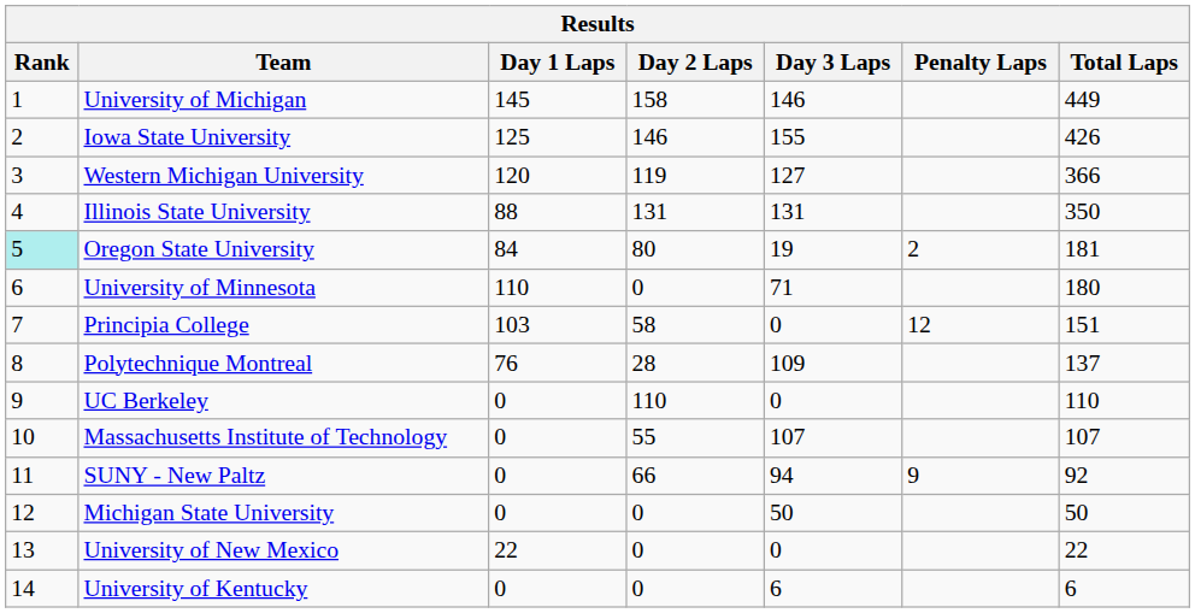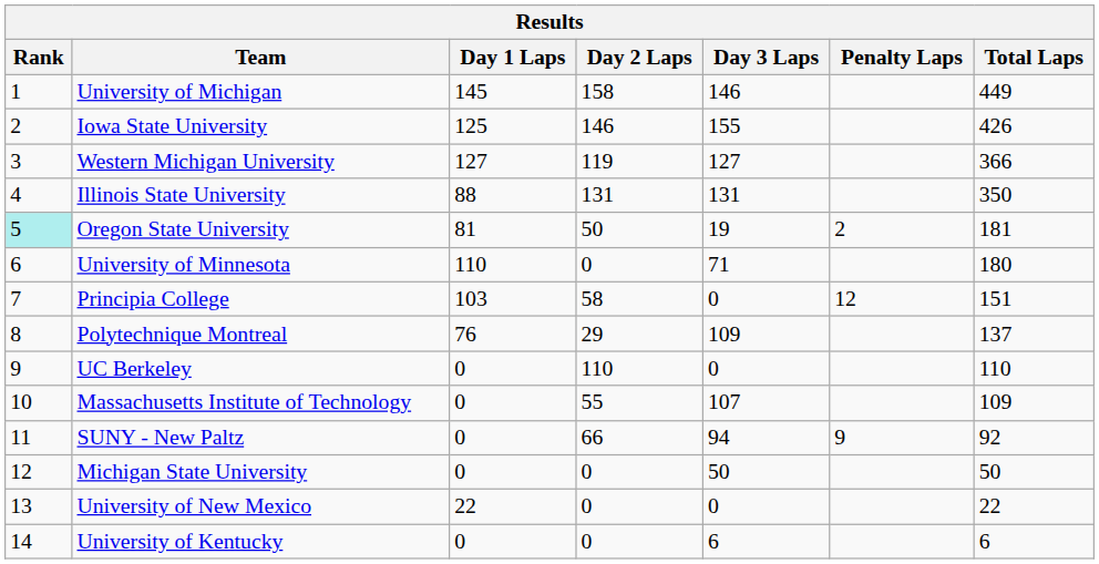 <table class="wikitable collapsible collapsed" style="min-width:50em;">
 <tr>
 <th colspan=7>Results</th>
 </tr>
 <tr>
 <th>Rank</th>
 <th>Team</th>
 <th>Day 1 Laps</th>
 <th>Day 2 Laps</th>
 <th>Day 3 Laps</th>
 <th>Penalty Laps</th>
 <th>Total Laps</th>
 </tr>
 <tr>
 <td>1</td>
 <td><a href='#'>University of Michigan</a></td>
 <td>145</td>
 <td>158</td>
 <td>146</td>
 <td></td>
 <td>449</td>
 </tr>
 <tr>
 <td>2</td>
 <td><a href='#'>Iowa State University</a></td>
 <td>125</td>
 <td>146</td>
 <td>155</td>
 <td></td>
 <td>426</td>
 </tr>
 <tr>
 <td>3</td>
 <td><a href='#'>Western Michigan University</a></td>
-<td>120</td>
+<td>127</td>
 <td>119</td>
 <td>127</td>
 <td></td>
 <td>366</td>
 </tr>
 <tr>
 <td>4</td>
 <td><a href='#'>Illinois State University</a></td>
 <td>88</td>
 <td>131</td>
 <td>131</td>
 <td></td>
 <td>350</td>
 </tr>
 <tr>
 <td style="background: paleturquoise;">5</td>
 <td><a href='#'>Oregon State University</a></td>
-<td>84</td>
-<td>80</td>
+<td>81</td>
+<td>50</td>
 <td>19</td>
 <td>2</td>
 <td>181</td>
 </tr>
 <tr>
 <td>6</td>
 <td><a href='#'>University of Minnesota</a></td>
 <td>110</td>
 <td>0</td>
 <td>71</td>
 <td></td>
 <td>180</td>
 </tr>
 <tr>
 <td>7</td>
 <td><a href='#'>Principia College</a></td>
 <td>103</td>
 <td>58</td>
 <td>0</td>
 <td>12</td>
 <td>151</td>
 </tr>
 <tr>
 <td>8</td>
 <td><a href='#'>Polytechnique Montreal</a></td>
 <td>76</td>
-<td>28</td>
+<td>29</td>
 <td>109</td>
 <td></td>
 <td>137</td>
 </tr>
 <tr>
 <td>9</td>
 <td><a href='#'>UC Berkeley</a></td>
 <td>0</td>
 <td>110</td>
 <td>0</td>
 <td></td>
 <td>110</td>
 </tr>
 <tr>
 <td>10</td>
 <td><a href='#'>Massachusetts Institute of Technology</a></td>
 <td>0</td>
 <td>55</td>
 <td>107</td>
 <td></td>
-<td>107</td>
+<td>109</td>
 </tr>
 <tr>
 <td>11</td>
 <td><a href='#'>SUNY - New Paltz</a></td>
 <td>0</td>
 <td>66</td>
 <td>94</td>
 <td>9</td>
 <td>92</td>
 </tr>
 <tr>
 <td>12</td>
 <td><a href='#'>Michigan State University</a></td>
 <td>0</td>
 <td>0</td>
 <td>50</td>
 <td></td>
 <td>50</td>
 </tr>
 <tr>
 <td>13</td>
 <td><a href='#'>University of New Mexico</a></td>
 <td>22</td>
 <td>0</td>
 <td>0</td>
 <td></td>
 <td>22</td>
 </tr>
 <tr>
 <td>14</td>
 <td><a href='#'>University of Kentucky</a></td>
 <td>0</td>
 <td>0</td>
 <td>6</td>
 <td></td>
 <td>6</td>
 </tr>
 </table>
